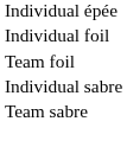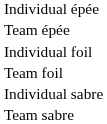 <table>
 <tr>
 <td rowspan=2>Individual épée</td>
 <td rowspan=2></td>
 <td rowspan=2></td>
 <td></td>
 </tr>
 <tr>
+<td></td>
+</tr>
+<tr>
+<td>Team épée</td>
+<td></td>
+<td></td>
 <td></td>
 </tr>
 <tr>
 <td rowspan=2>Individual foil</td>
 <td rowspan=2></td>
 <td rowspan=2></td>
 <td></td>
 </tr>
 <tr>
 <td></td>
 </tr>
 <tr>
 <td>Team foil</td>
 <td></td>
 <td></td>
 <td></td>
 </tr>
 <tr>
 <td rowspan=2>Individual sabre</td>
 <td rowspan=2></td>
 <td rowspan=2></td>
 <td></td>
 </tr>
 <tr>
 <td></td>
 </tr>
 <tr>
 <td>Team sabre</td>
 <td></td>
 <td></td>
 <td></td>
 </tr>
 </table>
